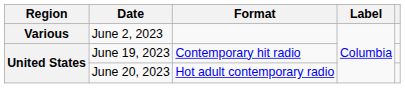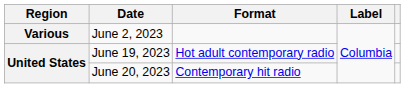 <table class="wikitable plainrowheaders">
 <tr>
 <th scope="col">Region</th>
 <th scope="col">Date</th>
 <th scope="col">Format</th>
 <th scope="col">Label</th>
 <th scope="col" class="unsortable"></th>
 </tr>
 <tr>
 <th scope="row">Various</th>
 <td>June 2, 2023</td>
 <td></td>
 <td rowspan="3"><a href='#'>Columbia</a></td>
 <td align="center"></td>
 </tr>
 <tr>
 <th scope="row" rowspan="2">United States</th>
 <td>June 19, 2023</td>
-<td><a href='#'>Contemporary hit radio</a></td>
+<td><a href='#'>Hot adult contemporary radio</a></td>
 <td align="center"></td>
 </tr>
 <tr>
 <td>June 20, 2023</td>
-<td><a href='#'>Hot adult contemporary radio</a></td>
+<td><a href='#'>Contemporary hit radio</a></td>
 <td align="center"></td>
 </tr>
 </table>
